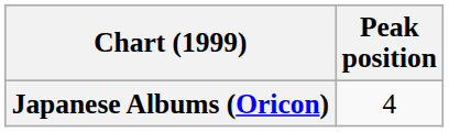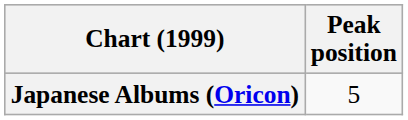 <table class="wikitable plainrowheaders sortable" style="text-align:center;">
 <tr>
 <th>Chart (1999)</th>
 <th>Peak<br>position</th>
 </tr>
 <tr>
 <th scope="row">Japanese Albums (<a href='#'>Oricon</a>)</th>
-<td align="center">4</td>
+<td align="center">5</td>
 </tr>
 </table>
